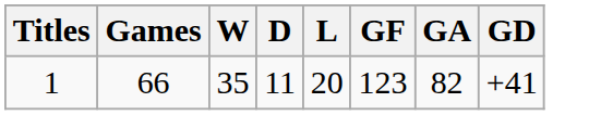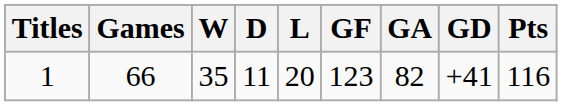 <table class="wikitable" style="text-align: center">
 <tr>
 <th scope="col">Titles</th>
 <th scope="col">Games</th>
 <th scope="col">W</th>
 <th scope="col">D</th>
 <th scope="col">L</th>
 <th scope="col">GF</th>
 <th scope="col">GA</th>
 <th scope="col">GD</th>
+<th scope="col">Pts</th>
 </tr>
 <tr>
 <td>1</td>
 <td>66</td>
 <td>35</td>
 <td>11</td>
 <td>20</td>
 <td>123</td>
 <td>82</td>
 <td>+41</td>
+<td>116</td>
 </tr>
 </table>
